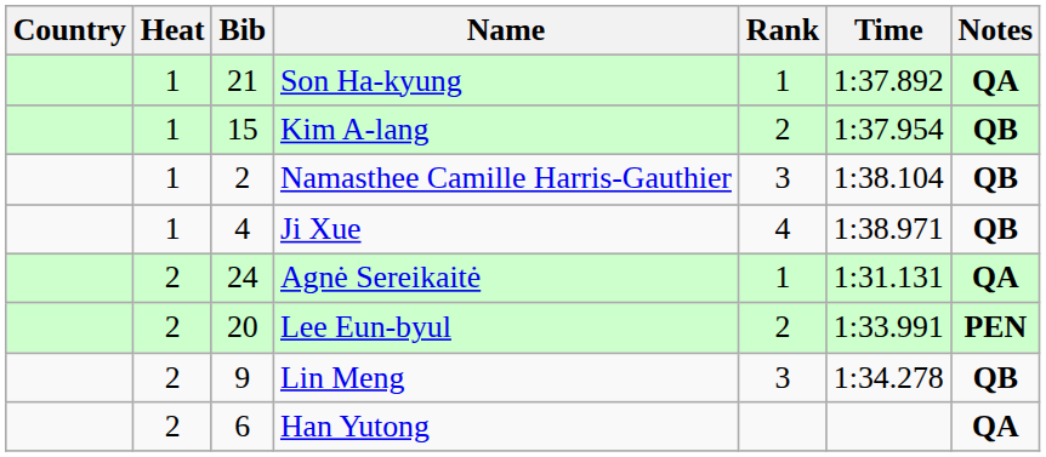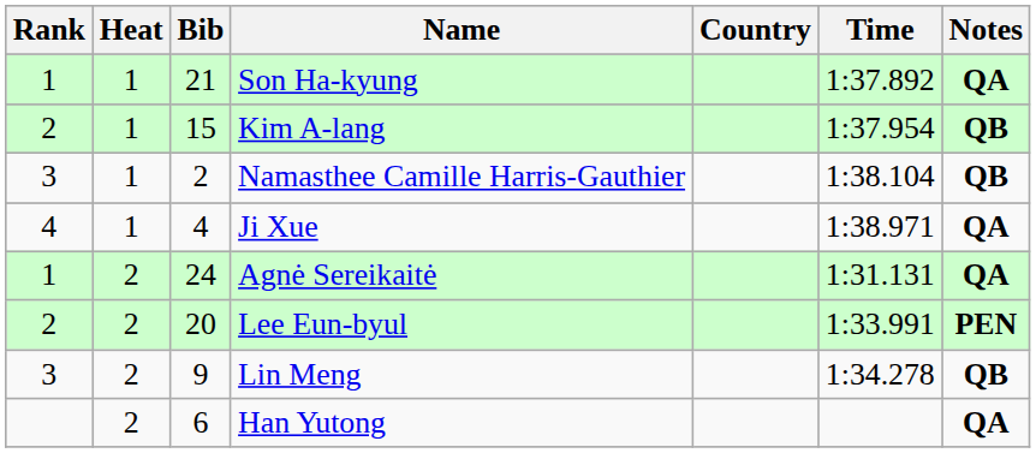 <table class="wikitable sortable" style="text-align:center">
 <tr>
-<th>Country</th>
+<th>Rank</th>
 <th>Heat</th>
 <th>Bib</th>
 <th>Name</th>
-<th>Rank</th>
+<th>Country</th>
 <th>Time</th>
 <th>Notes</th>
 </tr>
 <tr bgcolor=ccffcc>
-<td align=left></td>
+<td>1</td>
 <td>1</td>
 <td>21</td>
 <td align=left><a href='#'>Son Ha-kyung</a></td>
-<td>1</td>
+<td align=left></td>
 <td>1:37.892</td>
 <td><strong>QA</strong></td>
 </tr>
 <tr bgcolor=ccffcc>
-<td align=left></td>
+<td>2</td>
 <td>1</td>
 <td>15</td>
 <td align=left><a href='#'>Kim A-lang</a></td>
-<td>2</td>
+<td align=left></td>
 <td>1:37.954</td>
 <td><strong>QB</strong></td>
 </tr>
 <tr>
-<td align=left></td>
+<td>3</td>
 <td>1</td>
 <td>2</td>
 <td align=left><a href='#'>Namasthee Camille Harris-Gauthier</a></td>
-<td>3</td>
+<td align=left></td>
 <td>1:38.104</td>
 <td><strong>QB</strong></td>
 </tr>
 <tr>
-<td align=left></td>
+<td>4</td>
 <td>1</td>
 <td>4</td>
 <td align=left><a href='#'>Ji Xue</a></td>
-<td>4</td>
+<td align=left></td>
 <td>1:38.971</td>
-<td><strong>QB</strong></td>
+<td><strong>QA</strong></td>
 </tr>
 <tr bgcolor=ccffcc>
-<td align=left></td>
+<td>1</td>
 <td>2</td>
 <td>24</td>
 <td align=left><a href='#'>Agnė Sereikaitė</a></td>
-<td>1</td>
+<td align=left></td>
 <td>1:31.131</td>
 <td><strong>QA</strong></td>
 </tr>
 <tr bgcolor=ccffcc>
-<td align=left></td>
+<td>2</td>
 <td>2</td>
 <td>20</td>
 <td align=left><a href='#'>Lee Eun-byul</a></td>
-<td>2</td>
+<td align=left></td>
 <td>1:33.991</td>
 <td><strong>PEN</strong></td>
 </tr>
 <tr>
-<td align=left></td>
+<td>3</td>
 <td>2</td>
 <td>9</td>
 <td align=left><a href='#'>Lin Meng</a></td>
-<td>3</td>
+<td align=left></td>
 <td>1:34.278</td>
 <td><strong>QB</strong></td>
 </tr>
 <tr>
-<td align=left></td>
+<td></td>
 <td>2</td>
 <td>6</td>
 <td align=left><a href='#'>Han Yutong</a></td>
-<td></td>
+<td align=left></td>
 <td></td>
 <td><strong>QA</strong></td>
 </tr>
 </table>
